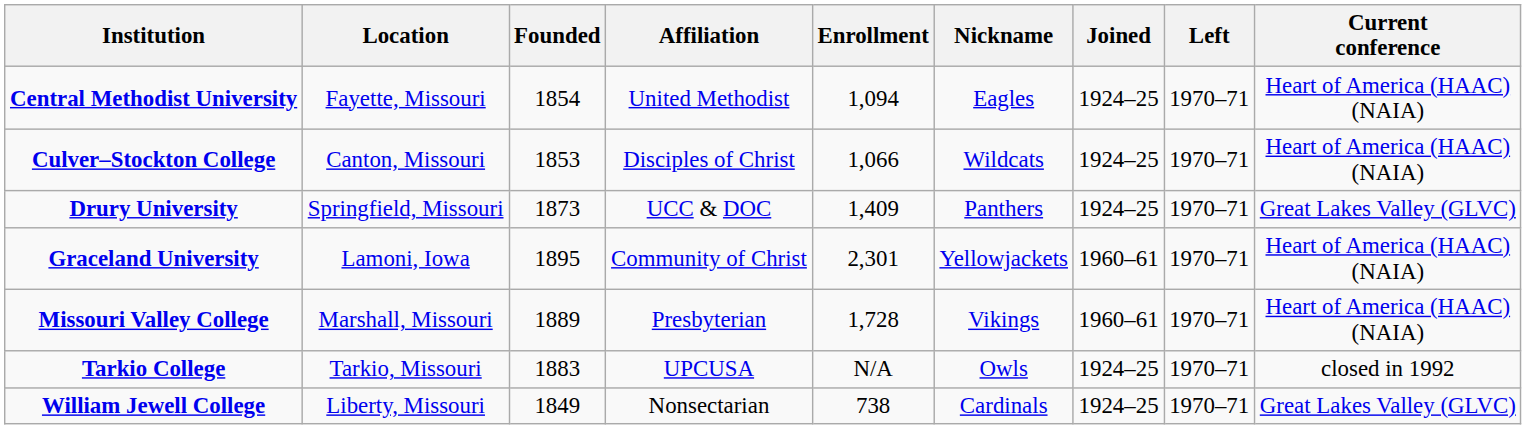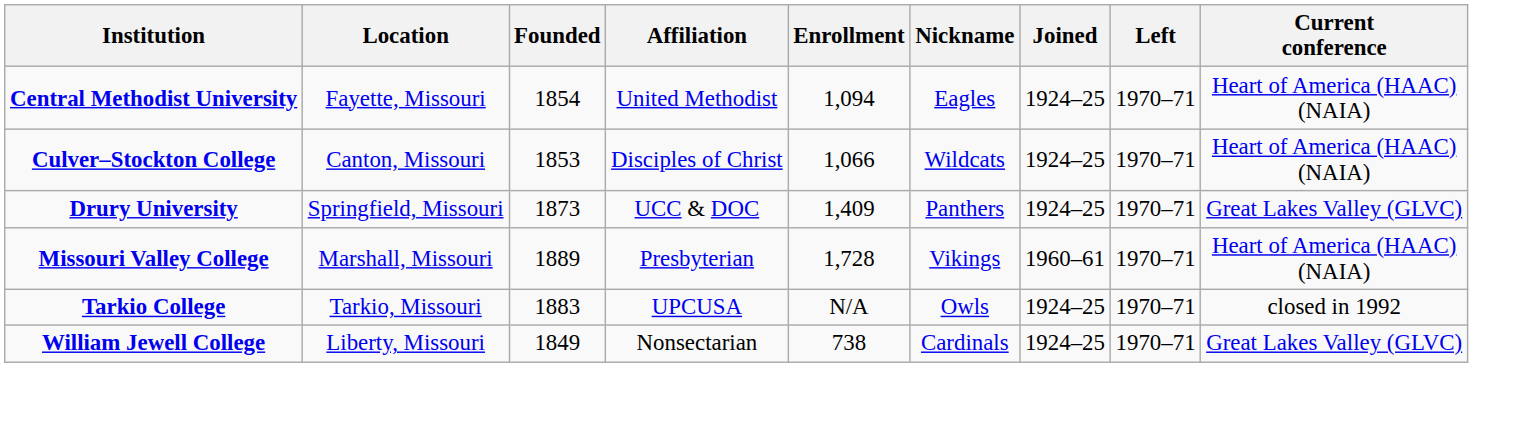 <table class="wikitable sortable" style="text-align:center">
 <tr>
 <th>Institution</th>
 <th>Location</th>
 <th>Founded</th>
 <th>Affiliation</th>
 <th>Enrollment</th>
 <th>Nickname</th>
 <th>Joined</th>
 <th>Left</th>
 <th>Current<br>conference</th>
 </tr>
 <tr>
 <td><strong><a href='#'>Central Methodist University</a></strong></td>
 <td><a href='#'>Fayette, Missouri</a></td>
 <td>1854</td>
 <td><a href='#'>United Methodist</a></td>
 <td>1,094</td>
 <td><a href='#'>Eagles</a></td>
 <td>1924–25</td>
 <td>1970–71</td>
 <td><a href='#'>Heart of America (HAAC)</a><br>(NAIA)</td>
 </tr>
 <tr>
 <td><strong><a href='#'>Culver–Stockton College</a></strong></td>
 <td><a href='#'>Canton, Missouri</a></td>
 <td>1853</td>
 <td><a href='#'>Disciples of Christ</a></td>
 <td>1,066</td>
 <td><a href='#'>Wildcats</a></td>
 <td>1924–25</td>
 <td>1970–71</td>
 <td><a href='#'>Heart of America (HAAC)</a><br>(NAIA)</td>
 </tr>
 <tr>
 <td><strong><a href='#'>Drury University</a></strong></td>
 <td><a href='#'>Springfield, Missouri</a></td>
 <td>1873</td>
 <td><a href='#'>UCC</a> & <a href='#'>DOC</a></td>
 <td>1,409</td>
 <td><a href='#'>Panthers</a></td>
 <td>1924–25</td>
 <td>1970–71</td>
 <td><a href='#'>Great Lakes Valley (GLVC)</a></td>
 </tr>
 <tr>
-<td><strong><a href='#'>Graceland University</a></strong></td>
-<td><a href='#'>Lamoni, Iowa</a></td>
-<td>1895</td>
-<td><a href='#'>Community of Christ</a></td>
-<td>2,301</td>
-<td><a href='#'>Yellowjackets</a></td>
-<td>1960–61</td>
-<td>1970–71</td>
-<td><a href='#'>Heart of America (HAAC)</a><br>(NAIA)</td>
-</tr>
-<tr>
 <td><strong><a href='#'>Missouri Valley College</a></strong></td>
 <td><a href='#'>Marshall, Missouri</a></td>
 <td>1889</td>
 <td><a href='#'>Presbyterian</a><br></td>
 <td>1,728</td>
 <td><a href='#'>Vikings</a></td>
 <td>1960–61</td>
 <td>1970–71</td>
 <td><a href='#'>Heart of America (HAAC)</a><br>(NAIA)</td>
 </tr>
 <tr>
 <td><strong><a href='#'>Tarkio College</a></strong></td>
 <td><a href='#'>Tarkio, Missouri</a></td>
 <td>1883</td>
 <td><a href='#'>UPCUSA</a></td>
 <td>N/A</td>
 <td><a href='#'>Owls</a></td>
 <td>1924–25</td>
 <td>1970–71</td>
 <td>closed in 1992</td>
 </tr>
 <tr>
 <td><strong><a href='#'>William Jewell College</a></strong></td>
 <td><a href='#'>Liberty, Missouri</a></td>
 <td>1849</td>
 <td>Nonsectarian</td>
 <td>738</td>
 <td><a href='#'>Cardinals</a></td>
 <td>1924–25</td>
 <td>1970–71</td>
 <td><a href='#'>Great Lakes Valley (GLVC)</a></td>
 </tr>
 </table>
